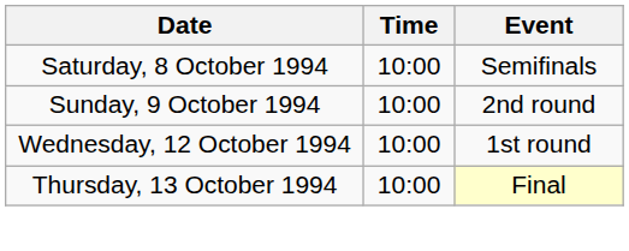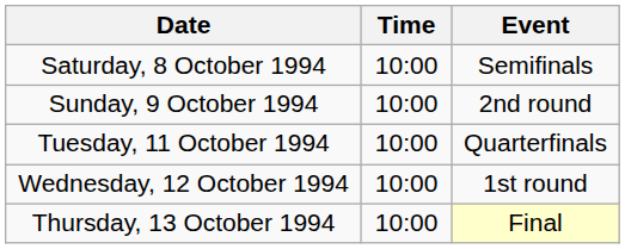 <table class = "wikitable" style="text-align:center;">
 <tr>
 <th width=220>Date</th>
 <th width=50>Time</th>
 <th width=100>Event</th>
 </tr>
 <tr>
 <td>Saturday, 8 October 1994</td>
 <td>10:00</td>
 <td>Semifinals</td>
 </tr>
 <tr>
 <td>Sunday, 9 October 1994</td>
 <td>10:00</td>
 <td>2nd round</td>
 </tr>
 <tr>
+<td>Tuesday, 11 October 1994</td>
+<td>10:00</td>
+<td>Quarterfinals</td>
+</tr>
+<tr>
 <td>Wednesday, 12 October 1994</td>
 <td>10:00</td>
 <td>1st round</td>
 </tr>
 <tr>
 <td>Thursday, 13 October 1994</td>
 <td>10:00</td>
 <td bgcolor=ffffcc>Final</td>
 </tr>
 </table>
